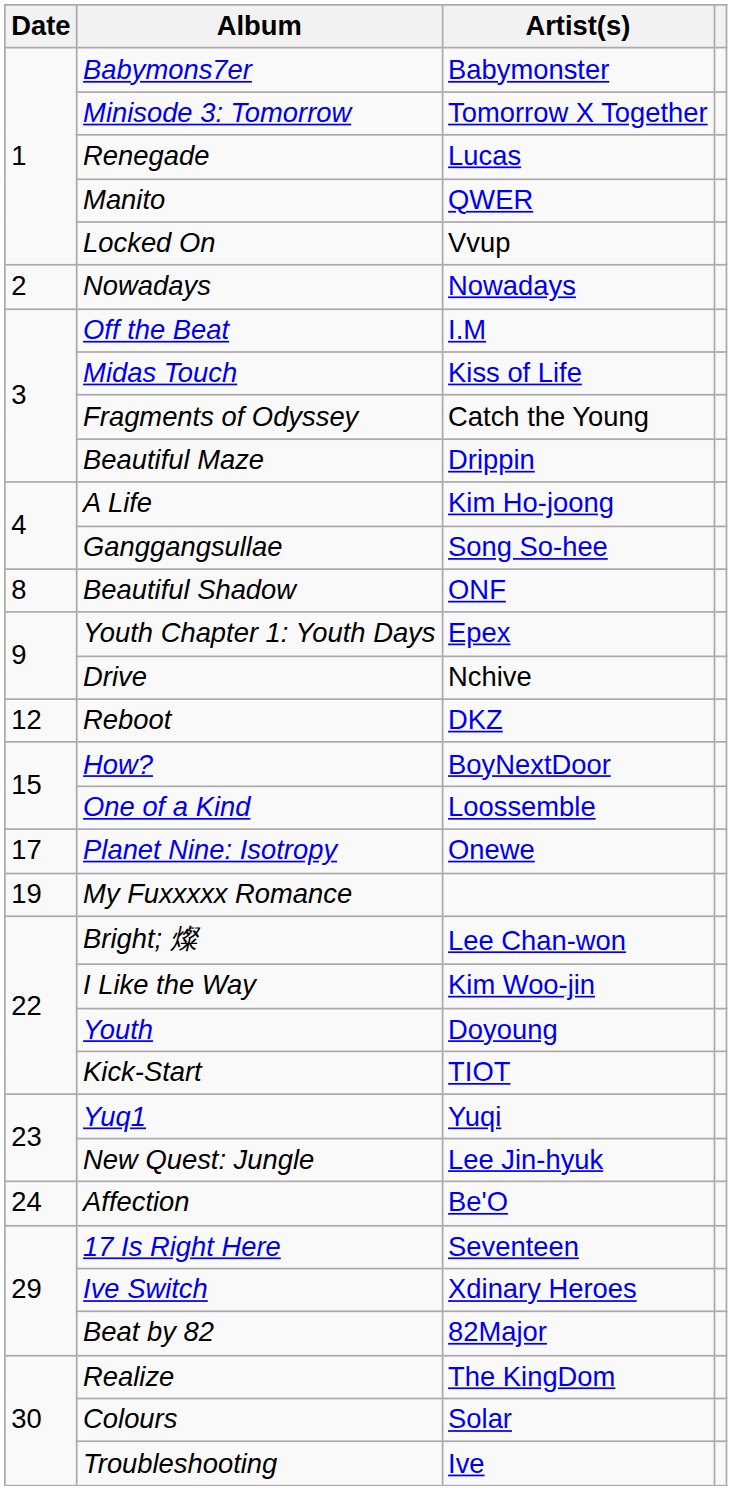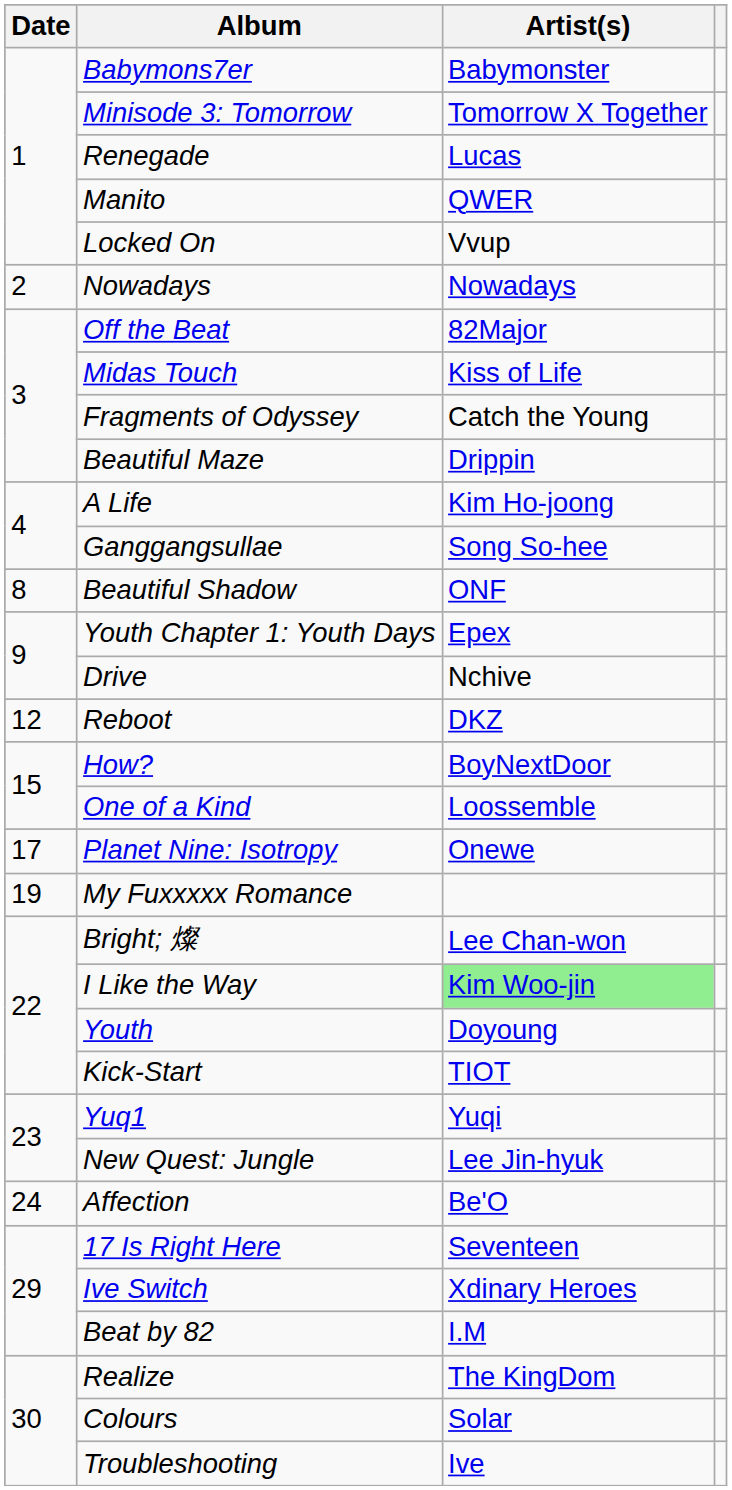 <table class="wikitable">
 <tr>
 <th>Date</th>
 <th>Album</th>
 <th>Artist(s)</th>
 <th></th>
 </tr>
 <tr>
 <td rowspan="5">1</td>
 <td><em><a href='#'>Babymons7er</a></em></td>
 <td><a href='#'>Babymonster</a></td>
 <td></td>
 </tr>
 <tr>
 <td><em><a href='#'>Minisode 3: Tomorrow</a></em></td>
 <td><a href='#'>Tomorrow X Together</a></td>
 <td></td>
 </tr>
 <tr>
 <td><em>Renegade</em></td>
 <td><a href='#'>Lucas</a></td>
 <td></td>
 </tr>
 <tr>
 <td><em>Manito</em></td>
 <td><a href='#'>QWER</a></td>
 <td></td>
 </tr>
 <tr>
 <td><em>Locked On</em></td>
 <td>Vvup</td>
 <td></td>
 </tr>
 <tr>
 <td>2</td>
 <td><em>Nowadays</em></td>
 <td><a href='#'>Nowadays</a></td>
 <td></td>
 </tr>
 <tr>
 <td rowspan="4">3</td>
 <td><em><a href='#'>Off the Beat</a></em></td>
-<td><a href='#'>I.M</a></td>
+<td><a href='#'>82Major</a></td>
 <td></td>
 </tr>
 <tr>
 <td><em><a href='#'>Midas Touch</a></em></td>
 <td><a href='#'>Kiss of Life</a></td>
 <td></td>
 </tr>
 <tr>
 <td><em>Fragments of Odyssey</em></td>
 <td>Catch the Young</td>
 <td></td>
 </tr>
 <tr>
 <td><em>Beautiful Maze</em></td>
 <td><a href='#'>Drippin</a></td>
 <td></td>
 </tr>
 <tr>
 <td rowspan="2">4</td>
 <td><em>A Life</em></td>
 <td><a href='#'>Kim Ho-joong</a></td>
 <td></td>
 </tr>
 <tr>
 <td><em>Ganggangsullae</em></td>
 <td><a href='#'>Song So-hee</a></td>
 <td></td>
 </tr>
 <tr>
 <td>8</td>
 <td><em>Beautiful Shadow</em></td>
 <td><a href='#'>ONF</a></td>
 <td></td>
 </tr>
 <tr>
 <td rowspan="2">9</td>
 <td><em>Youth Chapter 1: Youth Days</em></td>
 <td><a href='#'>Epex</a></td>
 <td></td>
 </tr>
 <tr>
 <td><em>Drive</em></td>
 <td>Nchive</td>
 <td></td>
 </tr>
 <tr>
 <td>12</td>
 <td><em>Reboot</em></td>
 <td><a href='#'>DKZ</a></td>
 <td></td>
 </tr>
 <tr>
 <td rowspan="2">15</td>
 <td><em><a href='#'>How?</a></em></td>
 <td><a href='#'>BoyNextDoor</a></td>
 <td></td>
 </tr>
 <tr>
 <td><em><a href='#'>One of a Kind</a></em></td>
 <td><a href='#'>Loossemble</a></td>
 <td></td>
 </tr>
 <tr>
 <td>17</td>
 <td><em><a href='#'>Planet Nine: Isotropy</a></em></td>
 <td><a href='#'>Onewe</a></td>
 <td></td>
 </tr>
 <tr>
 <td>19</td>
 <td><em>My Fuxxxxx Romance</em></td>
 <td></td>
 <td></td>
 </tr>
 <tr>
 <td rowspan="4">22</td>
 <td><em>Bright; 燦</em></td>
 <td><a href='#'>Lee Chan-won</a></td>
 <td></td>
 </tr>
 <tr>
 <td><em>I Like the Way</em></td>
-<td><a href='#'>Kim Woo-jin</a></td>
+<td style="background: lightgreen;"><a href='#'>Kim Woo-jin</a></td>
 <td></td>
 </tr>
 <tr>
 <td><em><a href='#'>Youth</a></em></td>
 <td><a href='#'>Doyoung</a></td>
 <td></td>
 </tr>
 <tr>
 <td><em>Kick-Start</em></td>
 <td><a href='#'>TIOT</a></td>
 <td></td>
 </tr>
 <tr>
 <td rowspan="2">23</td>
 <td><em><a href='#'>Yuq1</a></em></td>
 <td><a href='#'>Yuqi</a></td>
 <td></td>
 </tr>
 <tr>
 <td><em>New Quest: Jungle</em></td>
 <td><a href='#'>Lee Jin-hyuk</a></td>
 <td></td>
 </tr>
 <tr>
 <td>24</td>
 <td><em>Affection</em></td>
 <td><a href='#'>Be'O</a></td>
 <td></td>
 </tr>
 <tr>
 <td rowspan="3">29</td>
 <td><em><a href='#'>17 Is Right Here</a></em></td>
 <td><a href='#'>Seventeen</a></td>
 <td></td>
 </tr>
 <tr>
 <td><em><a href='#'>Ive Switch</a></em></td>
 <td><a href='#'>Xdinary Heroes</a></td>
 <td></td>
 </tr>
 <tr>
 <td><em>Beat by 82</em></td>
-<td><a href='#'>82Major</a></td>
+<td><a href='#'>I.M</a></td>
 <td></td>
 </tr>
 <tr>
 <td rowspan="3">30</td>
 <td><em>Realize</em></td>
 <td><a href='#'>The KingDom</a></td>
 <td></td>
 </tr>
 <tr>
 <td><em>Colours</em></td>
 <td><a href='#'>Solar</a></td>
 <td></td>
 </tr>
 <tr>
 <td><em>Troubleshooting</em></td>
 <td><a href='#'>Ive</a></td>
 <td></td>
 </tr>
 </table>
